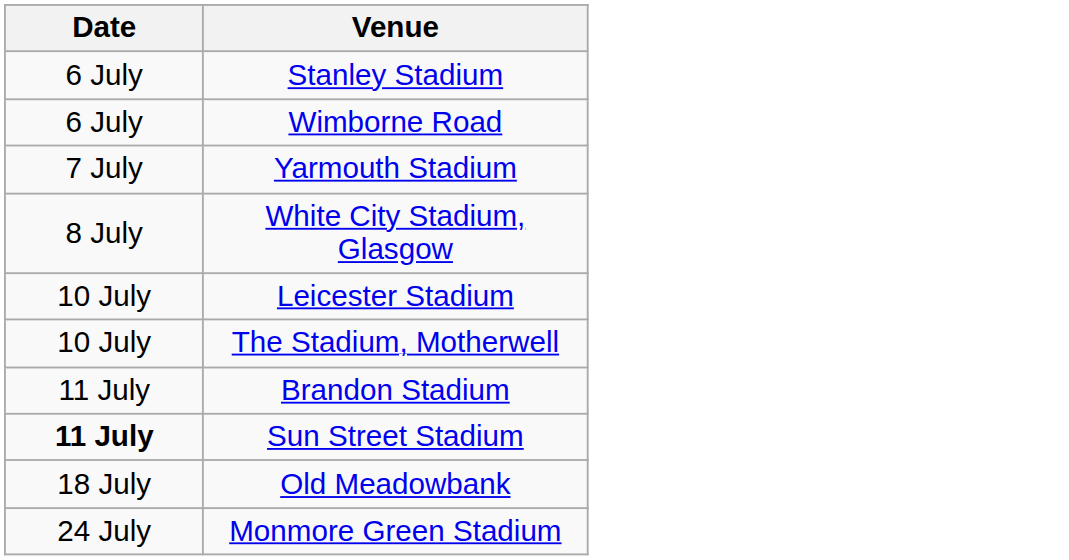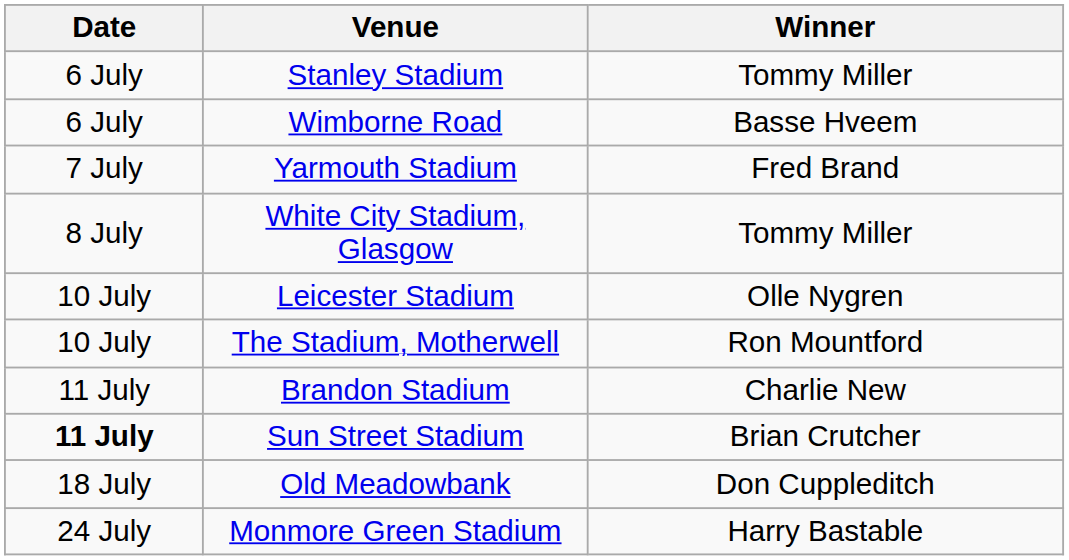 <table class="wikitable" style="text-align:center">
 <tr>
 <th width=100>Date</th>
 <th width=200>Venue</th>
+<th width=250>Winner</th>
 </tr>
 <tr>
 <td>6 July</td>
 <td><a href='#'>Stanley Stadium</a></td>
+<td>Tommy Miller</td>
 </tr>
 <tr>
 <td>6 July</td>
 <td><a href='#'>Wimborne Road</a></td>
+<td>Basse Hveem</td>
 </tr>
 <tr>
 <td>7 July</td>
 <td><a href='#'>Yarmouth Stadium</a></td>
+<td>Fred Brand</td>
 </tr>
 <tr>
 <td>8 July</td>
 <td><a href='#'>White City Stadium, Glasgow</a></td>
+<td>Tommy Miller</td>
 </tr>
 <tr>
 <td>10 July</td>
 <td><a href='#'>Leicester Stadium</a></td>
+<td>Olle Nygren</td>
 </tr>
 <tr>
 <td>10 July</td>
 <td><a href='#'>The Stadium, Motherwell</a></td>
+<td>Ron Mountford</td>
 </tr>
 <tr>
 <td>11 July</td>
 <td><a href='#'>Brandon Stadium</a></td>
+<td>Charlie New</td>
 </tr>
 <tr>
 <td><strong>11 July</strong></td>
 <td><a href='#'>Sun Street Stadium</a></td>
+<td>Brian Crutcher</td>
 </tr>
 <tr>
 <td>18 July</td>
 <td><a href='#'>Old Meadowbank</a></td>
+<td>Don Cuppleditch</td>
 </tr>
 <tr>
 <td>24 July</td>
 <td><a href='#'>Monmore Green Stadium</a></td>
+<td>Harry Bastable</td>
 </tr>
 </table>
